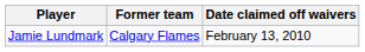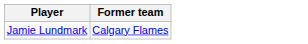 <table class="wikitable">
 <tr>
 <th>Player</th>
 <th>Former team</th>
-<th>Date claimed off waivers</th>
 </tr>
 <tr>
 <td><a href='#'>Jamie Lundmark</a></td>
 <td><a href='#'>Calgary Flames</a></td>
-<td>February 13, 2010</td>
 </tr>
 </table>
